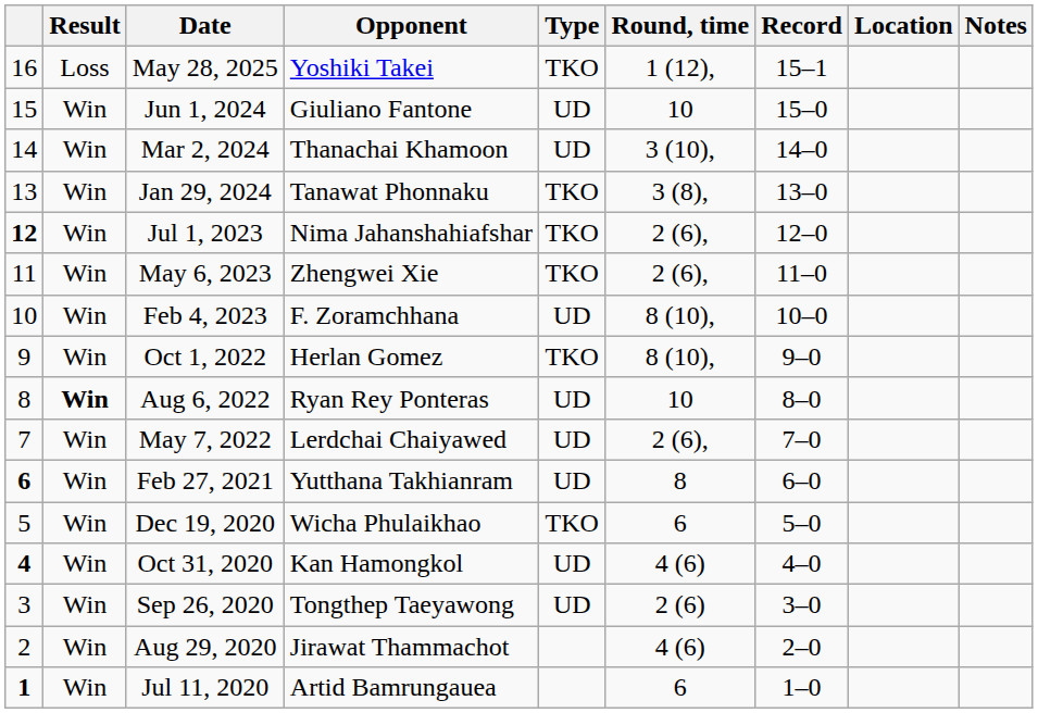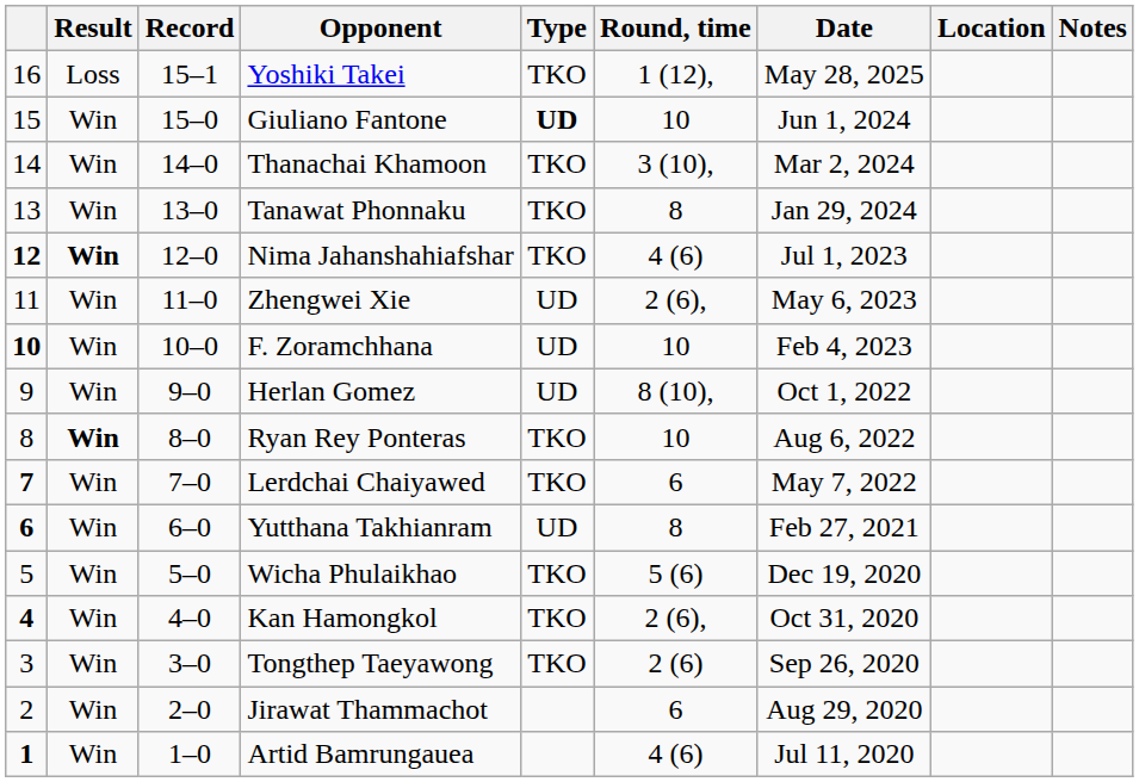 <table class=wikitable style=text-align:center>
 <tr>
 <th></th>
 <th>Result</th>
-<th>Date</th>
+<th>Record</th>
 <th>Opponent</th>
 <th>Type</th>
 <th>Round, time</th>
-<th>Record</th>
+<th>Date</th>
 <th>Location</th>
 <th>Notes</th>
 </tr>
 <tr>
 <td>16</td>
 <td>Loss</td>
-<td>May 28, 2025</td>
+<td>15–1</td>
 <td align=left><a href='#'>Yoshiki Takei</a></td>
 <td>TKO</td>
 <td>1 (12), </td>
-<td>15–1</td>
+<td>May 28, 2025</td>
 <td align=left></td>
 <td align=left></td>
 </tr>
 <tr>
 <td>15</td>
 <td>Win</td>
+<td>15–0</td>
+<td align=left>Giuliano Fantone</td>
+<td><strong>UD</strong></td>
+<td>10</td>
 <td>Jun 1, 2024</td>
-<td align=left>Giuliano Fantone</td>
-<td>UD</td>
-<td>10</td>
-<td>15–0</td>
 <td align=left></td>
 <td align=left></td>
 </tr>
 <tr>
 <td>14</td>
 <td>Win</td>
+<td>14–0</td>
+<td align=left>Thanachai Khamoon</td>
+<td>TKO</td>
+<td>3 (10), </td>
 <td>Mar 2, 2024</td>
-<td align=left>Thanachai Khamoon</td>
-<td>UD</td>
-<td>3 (10), </td>
-<td>14–0</td>
 <td align=left></td>
 <td></td>
 </tr>
 <tr>
 <td>13</td>
 <td>Win</td>
-<td>Jan 29, 2024</td>
+<td>13–0</td>
 <td align=left>Tanawat Phonnaku</td>
 <td>TKO</td>
-<td>3 (8), </td>
-<td>13–0</td>
+<td>8</td>
+<td>Jan 29, 2024</td>
 <td align=left></td>
 <td></td>
 </tr>
 <tr>
 <td><strong>12</strong></td>
-<td>Win</td>
-<td>Jul 1, 2023</td>
+<td><strong>Win</strong></td>
+<td>12–0</td>
 <td align=left>Nima Jahanshahiafshar</td>
 <td>TKO</td>
-<td>2 (6), </td>
-<td>12–0</td>
+<td>4 (6)</td>
+<td>Jul 1, 2023</td>
 <td align=left></td>
 <td></td>
 </tr>
 <tr>
 <td>11</td>
 <td>Win</td>
+<td>11–0</td>
+<td align=left>Zhengwei Xie</td>
+<td>UD</td>
+<td>2 (6), </td>
 <td>May 6, 2023</td>
-<td align=left>Zhengwei Xie</td>
-<td>TKO</td>
-<td>2 (6), </td>
-<td>11–0</td>
 <td align=left></td>
 <td></td>
 </tr>
 <tr>
-<td>10</td>
+<td><strong>10</strong></td>
 <td>Win</td>
-<td>Feb 4, 2023</td>
+<td>10–0</td>
 <td align=left>F. Zoramchhana</td>
 <td>UD</td>
-<td>8 (10), </td>
-<td>10–0</td>
+<td>10</td>
+<td>Feb 4, 2023</td>
 <td align=left></td>
 <td align=left></td>
 </tr>
 <tr>
 <td>9</td>
 <td>Win</td>
+<td>9–0</td>
+<td align=left>Herlan Gomez</td>
+<td>UD</td>
+<td>8 (10), </td>
 <td>Oct 1, 2022</td>
-<td align=left>Herlan Gomez</td>
-<td>TKO</td>
-<td>8 (10), </td>
-<td>9–0</td>
 <td align=left></td>
 <td align=left></td>
 </tr>
 <tr>
 <td>8</td>
 <td><strong>Win</strong></td>
+<td>8–0</td>
+<td align=left>Ryan Rey Ponteras</td>
+<td>TKO</td>
+<td>10</td>
 <td>Aug 6, 2022</td>
-<td align=left>Ryan Rey Ponteras</td>
-<td>UD</td>
-<td>10</td>
-<td>8–0</td>
 <td align=left></td>
 <td align=left></td>
 </tr>
 <tr>
-<td>7</td>
+<td><strong>7</strong></td>
 <td>Win</td>
+<td>7–0</td>
+<td align=left>Lerdchai Chaiyawed</td>
+<td>TKO</td>
+<td>6</td>
 <td>May 7, 2022</td>
-<td align=left>Lerdchai Chaiyawed</td>
-<td>UD</td>
-<td>2 (6), </td>
-<td>7–0</td>
 <td align=left></td>
 <td></td>
 </tr>
 <tr>
 <td><strong>6</strong></td>
 <td>Win</td>
-<td>Feb 27, 2021</td>
+<td>6–0</td>
 <td align=left>Yutthana Takhianram</td>
 <td>UD</td>
 <td>8</td>
-<td>6–0</td>
+<td>Feb 27, 2021</td>
 <td align=left></td>
 <td></td>
 </tr>
 <tr>
 <td>5</td>
 <td>Win</td>
-<td>Dec 19, 2020</td>
+<td>5–0</td>
 <td align=left>Wicha Phulaikhao</td>
 <td>TKO</td>
-<td>6</td>
-<td>5–0</td>
+<td>5 (6)</td>
+<td>Dec 19, 2020</td>
 <td align=left></td>
 <td></td>
 </tr>
 <tr>
 <td><strong>4</strong></td>
 <td>Win</td>
+<td>4–0</td>
+<td align=left>Kan Hamongkol</td>
+<td>TKO</td>
+<td>2 (6), </td>
 <td>Oct 31, 2020</td>
-<td align=left>Kan Hamongkol</td>
-<td>UD</td>
-<td>4 (6)</td>
-<td>4–0</td>
 <td align=left></td>
 <td></td>
 </tr>
 <tr>
 <td>3</td>
 <td>Win</td>
+<td>3–0</td>
+<td align=left>Tongthep Taeyawong</td>
+<td>TKO</td>
+<td>2 (6)</td>
 <td>Sep 26, 2020</td>
-<td align=left>Tongthep Taeyawong</td>
-<td>UD</td>
-<td>2 (6)</td>
-<td>3–0</td>
 <td align=left></td>
 <td></td>
 </tr>
 <tr>
 <td>2</td>
 <td>Win</td>
-<td>Aug 29, 2020</td>
+<td>2–0</td>
 <td align=left>Jirawat Thammachot</td>
 <td></td>
-<td>4 (6)</td>
-<td>2–0</td>
+<td>6</td>
+<td>Aug 29, 2020</td>
 <td align=left></td>
 <td></td>
 </tr>
 <tr>
 <td><strong>1</strong></td>
 <td>Win</td>
-<td>Jul 11, 2020</td>
+<td>1–0</td>
 <td align=left>Artid Bamrungauea</td>
 <td></td>
-<td>6</td>
-<td>1–0</td>
+<td>4 (6)</td>
+<td>Jul 11, 2020</td>
 <td align=left></td>
 <td></td>
 </tr>
 </table>
